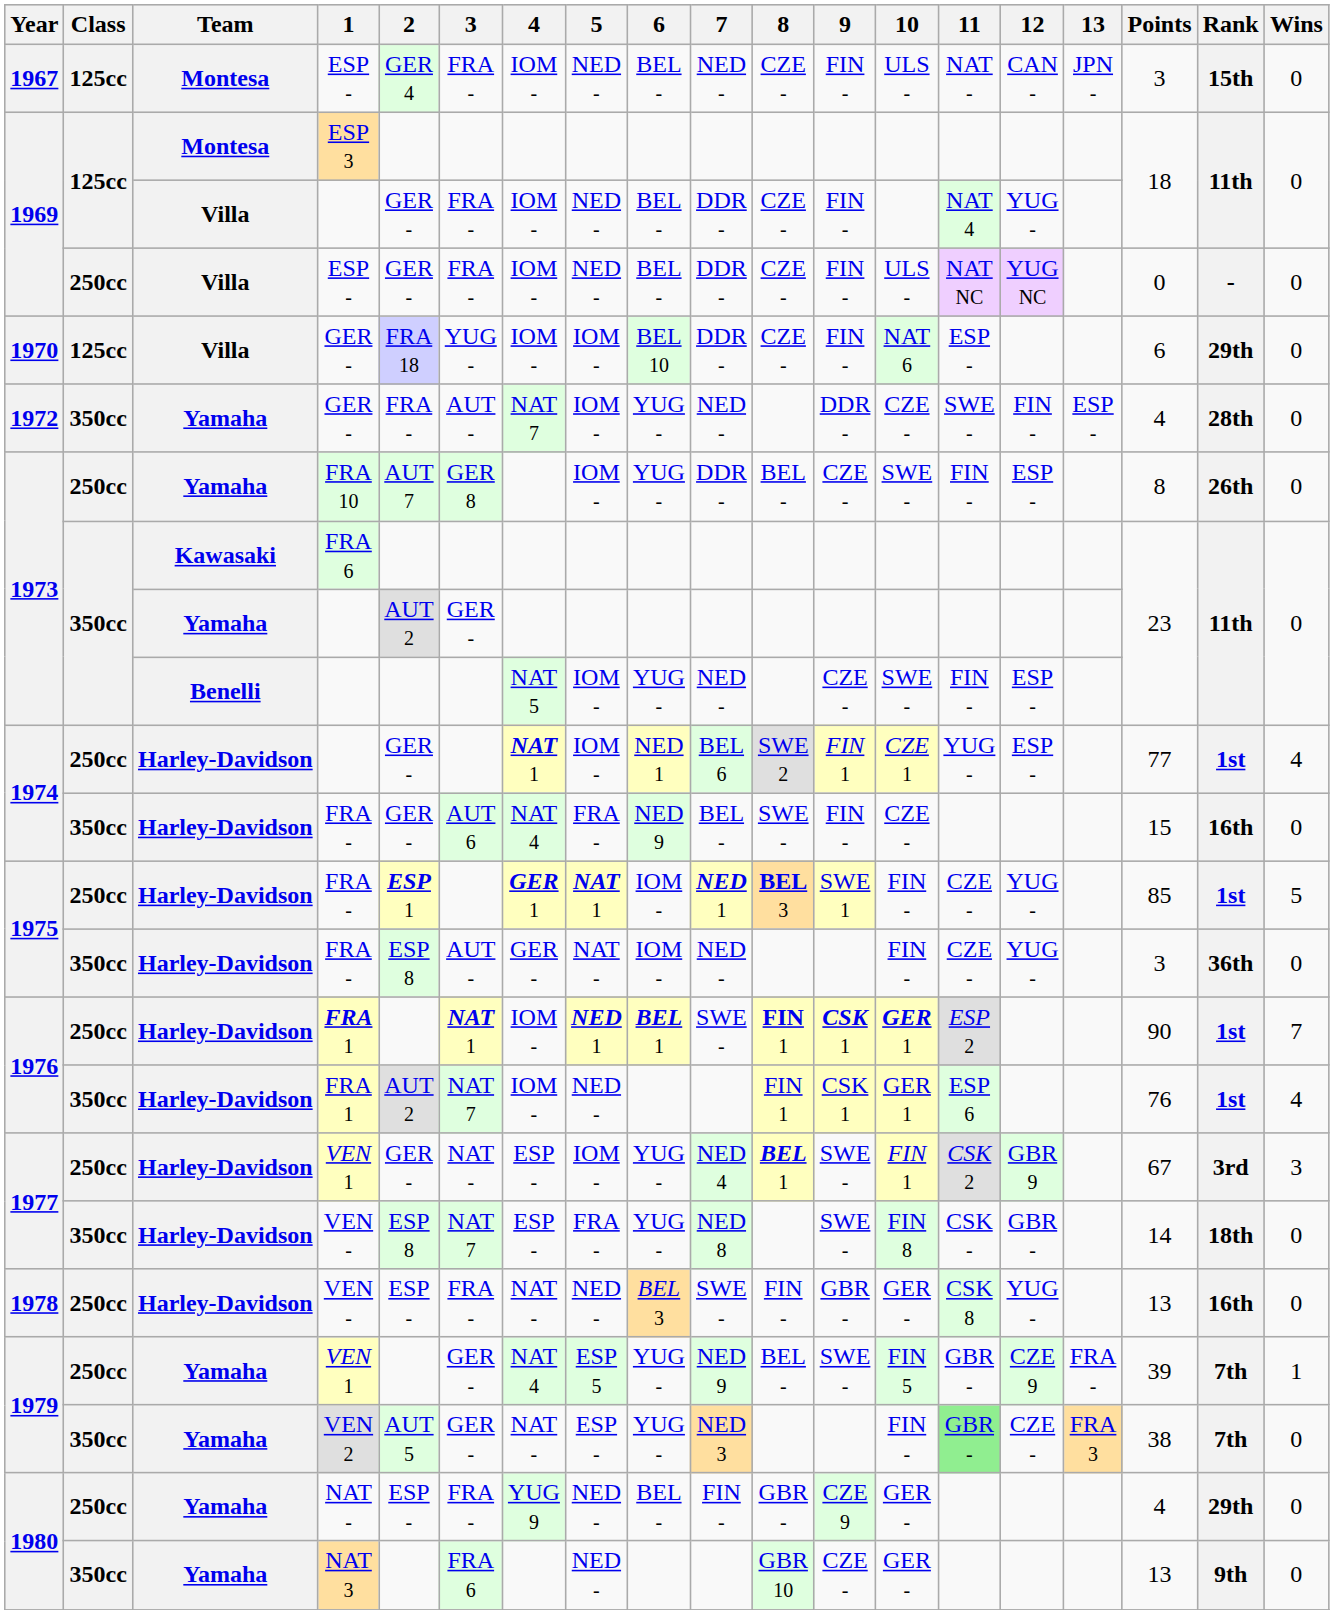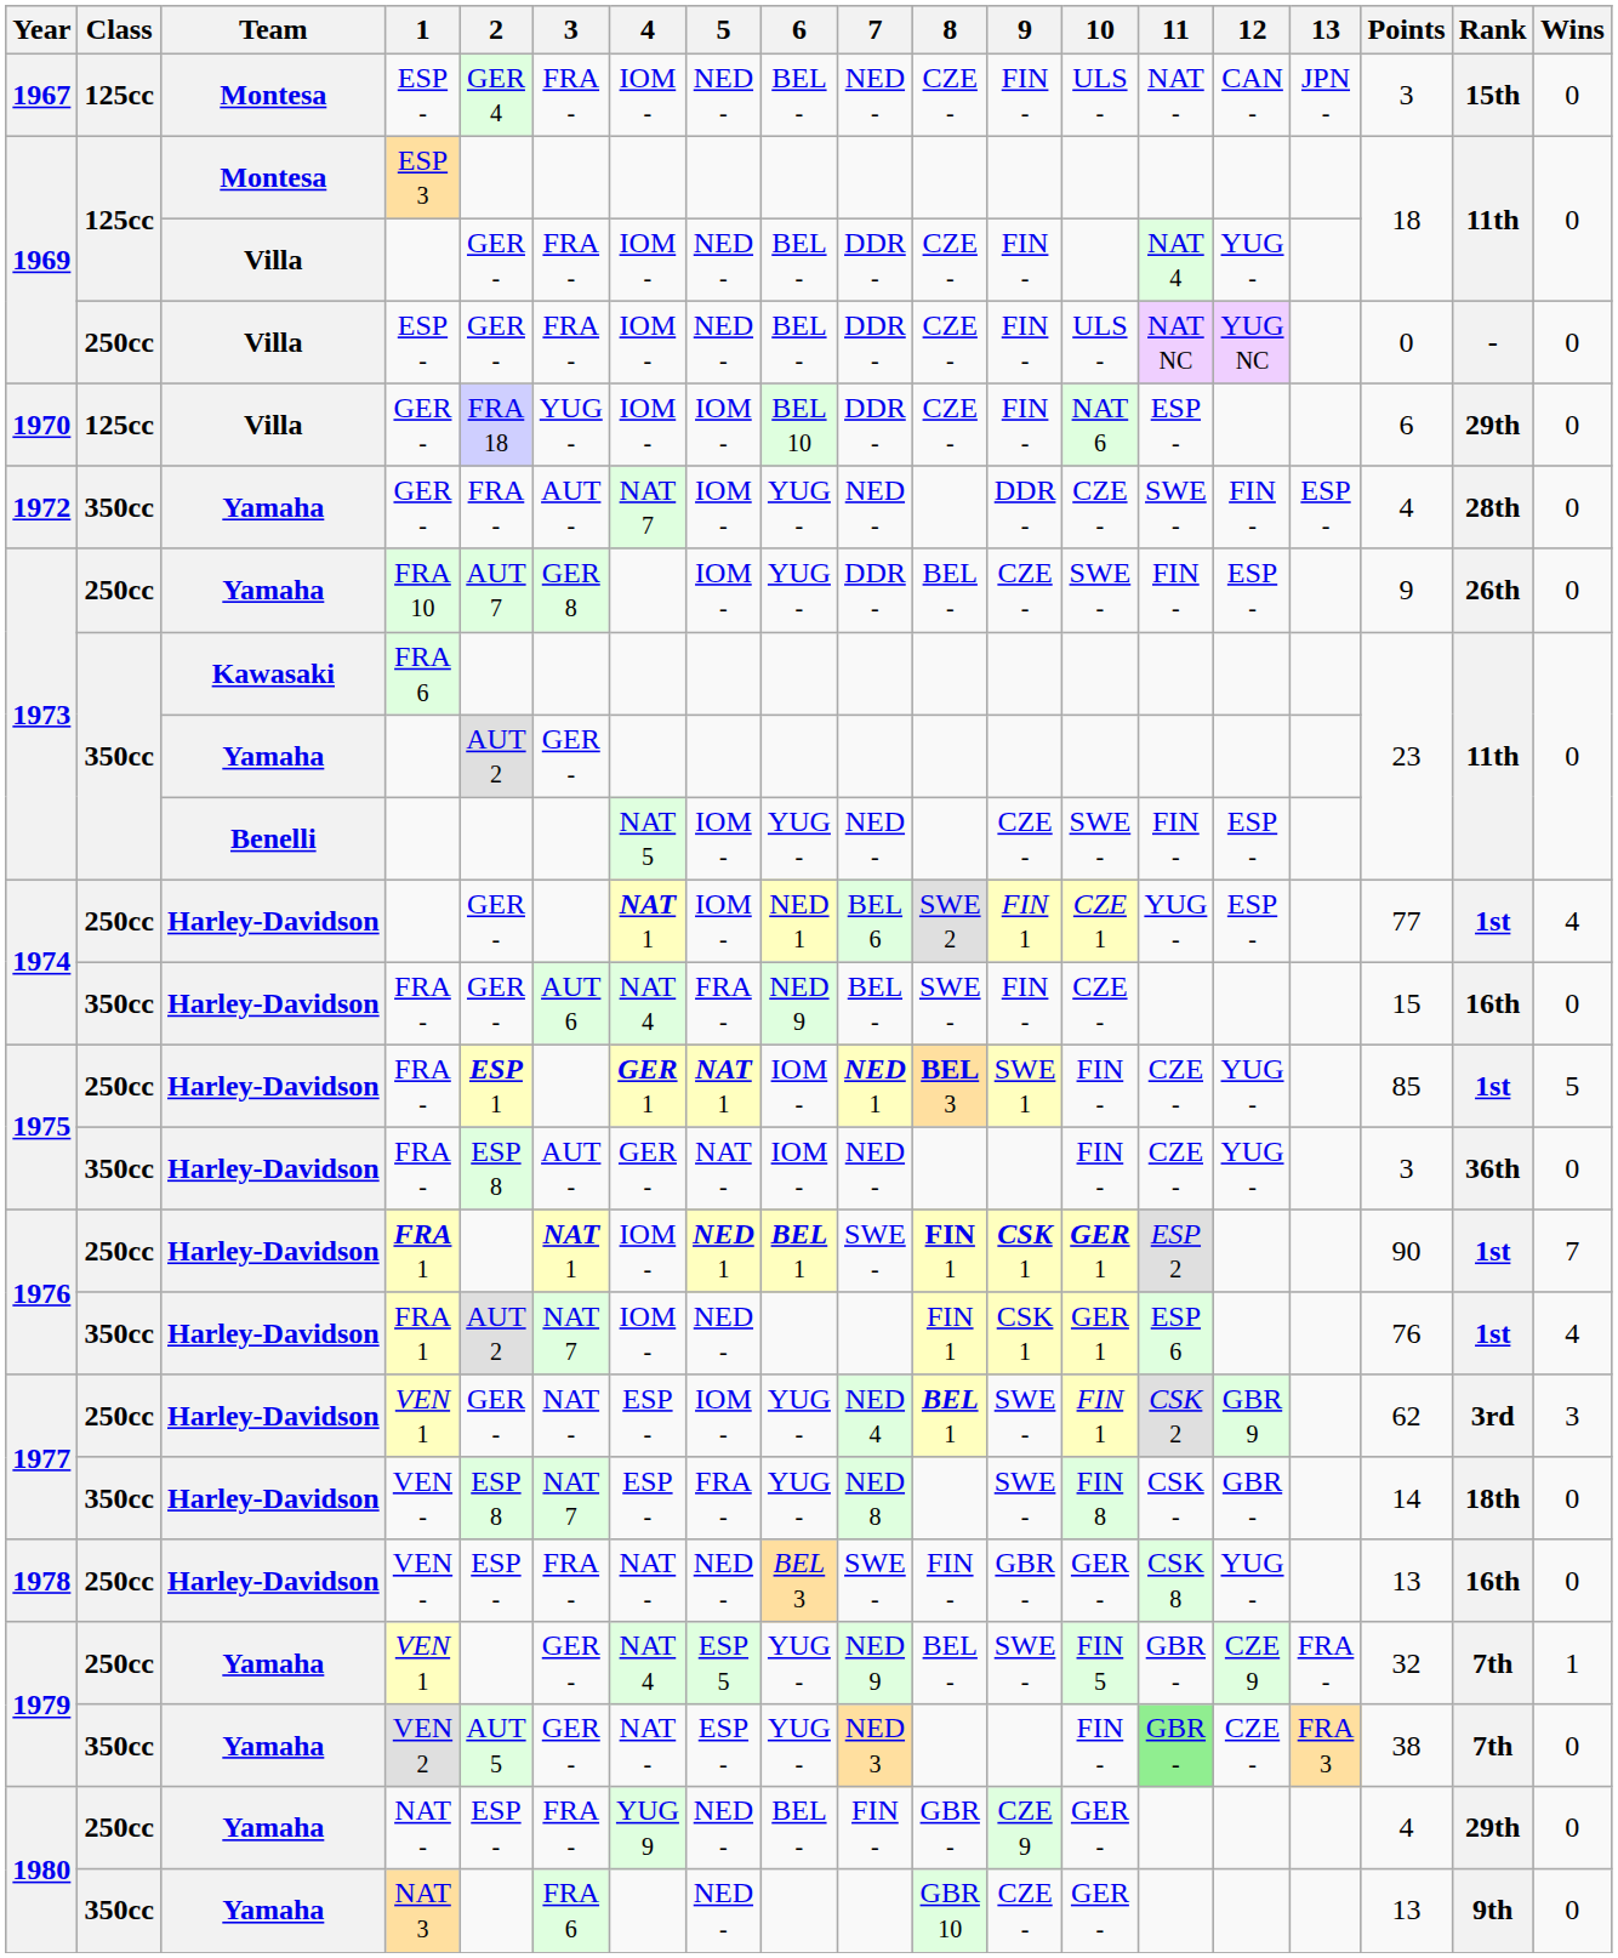 <table class="wikitable" style="text-align:center; font-size:95%">
 <tr>
 <th>Year</th>
 <th>Class</th>
 <th>Team</th>
 <th>1</th>
 <th>2</th>
 <th>3</th>
 <th>4</th>
 <th>5</th>
 <th>6</th>
 <th>7</th>
 <th>8</th>
 <th>9</th>
 <th>10</th>
 <th>11</th>
 <th>12</th>
 <th>13</th>
 <th>Points</th>
 <th>Rank</th>
 <th>Wins</th>
 </tr>
 <tr>
 <th><a href='#'>1967</a></th>
 <th>125cc</th>
 <th><a href='#'>Montesa</a></th>
 <td><a href='#'>ESP</a><br><small>-</small></td>
 <td style="background:#DFFFDF;"><a href='#'>GER</a><br><small>4</small></td>
 <td><a href='#'>FRA</a><br><small>-</small></td>
 <td><a href='#'>IOM</a><br><small>-</small></td>
 <td><a href='#'>NED</a><br><small>-</small></td>
 <td><a href='#'>BEL</a><br><small>-</small></td>
 <td><a href='#'>NED</a><br><small>-</small></td>
 <td><a href='#'>CZE</a><br><small>-</small></td>
 <td><a href='#'>FIN</a><br><small>-</small></td>
 <td><a href='#'>ULS</a><br><small>-</small></td>
 <td><a href='#'>NAT</a><br><small>-</small></td>
 <td><a href='#'>CAN</a><br><small>-</small></td>
 <td><a href='#'>JPN</a><br><small>-</small></td>
 <td>3</td>
 <th>15th</th>
 <td>0</td>
 </tr>
 <tr>
 <th rowspan=3><a href='#'>1969</a></th>
 <th rowspan=2>125cc</th>
 <th><a href='#'>Montesa</a></th>
 <td style="background:#FFDF9F;"><a href='#'>ESP</a><br><small>3</small></td>
 <td></td>
 <td></td>
 <td></td>
 <td></td>
 <td></td>
 <td></td>
 <td></td>
 <td></td>
 <td></td>
 <td></td>
 <td></td>
 <td></td>
 <td rowspan=2>18</td>
 <th rowspan=2>11th</th>
 <td rowspan=2>0</td>
 </tr>
 <tr>
 <th>Villa</th>
 <td></td>
 <td><a href='#'>GER</a><br><small>-</small></td>
 <td><a href='#'>FRA</a><br><small>-</small></td>
 <td><a href='#'>IOM</a><br><small>-</small></td>
 <td><a href='#'>NED</a><br><small>-</small></td>
 <td><a href='#'>BEL</a><br><small>-</small></td>
 <td><a href='#'>DDR</a><br><small>-</small></td>
 <td><a href='#'>CZE</a><br><small>-</small></td>
 <td><a href='#'>FIN</a><br><small>-</small></td>
 <td></td>
 <td style="background:#DFFFDF;"><a href='#'>NAT</a><br><small>4</small></td>
 <td><a href='#'>YUG</a><br><small>-</small></td>
 <td></td>
 </tr>
 <tr>
 <th>250cc</th>
 <th>Villa</th>
 <td><a href='#'>ESP</a><br><small>-</small></td>
 <td><a href='#'>GER</a><br><small>-</small></td>
 <td><a href='#'>FRA</a><br><small>-</small></td>
 <td><a href='#'>IOM</a><br><small>-</small></td>
 <td><a href='#'>NED</a><br><small>-</small></td>
 <td><a href='#'>BEL</a><br><small>-</small></td>
 <td><a href='#'>DDR</a><br><small>-</small></td>
 <td><a href='#'>CZE</a><br><small>-</small></td>
 <td><a href='#'>FIN</a><br><small>-</small></td>
 <td><a href='#'>ULS</a><br><small>-</small></td>
 <td style="background:#EFCFFF;"><a href='#'>NAT</a><br><small>NC</small></td>
 <td style="background:#EFCFFF;"><a href='#'>YUG</a><br><small>NC</small></td>
 <td></td>
 <td>0</td>
 <th>-</th>
 <td>0</td>
 </tr>
 <tr>
 <th><a href='#'>1970</a></th>
 <th>125cc</th>
 <th>Villa</th>
 <td><a href='#'>GER</a><br><small>-</small></td>
 <td style="background:#cfcfff;"><a href='#'>FRA</a><br><small>18</small></td>
 <td><a href='#'>YUG</a><br><small>-</small></td>
 <td><a href='#'>IOM</a><br><small>-</small></td>
 <td><a href='#'>IOM</a><br><small>-</small></td>
 <td style="background:#DFFFDF;"><a href='#'>BEL</a><br><small>10</small></td>
 <td><a href='#'>DDR</a><br><small>-</small></td>
 <td><a href='#'>CZE</a><br><small>-</small></td>
 <td><a href='#'>FIN</a><br><small>-</small></td>
 <td style="background:#DFFFDF;"><a href='#'>NAT</a><br><small>6</small></td>
 <td><a href='#'>ESP</a><br><small>-</small></td>
 <td></td>
 <td></td>
 <td>6</td>
 <th>29th</th>
 <td>0</td>
 </tr>
 <tr>
 <th><a href='#'>1972</a></th>
 <th>350cc</th>
 <th><a href='#'>Yamaha</a></th>
 <td><a href='#'>GER</a><br><small>-</small></td>
 <td><a href='#'>FRA</a><br><small>-</small></td>
 <td><a href='#'>AUT</a><br><small>-</small></td>
 <td style="background:#DFFFDF;"><a href='#'>NAT</a><br><small>7</small></td>
 <td><a href='#'>IOM</a><br><small>-</small></td>
 <td><a href='#'>YUG</a><br><small>-</small></td>
 <td><a href='#'>NED</a><br><small>-</small></td>
 <td></td>
 <td><a href='#'>DDR</a><br><small>-</small></td>
 <td><a href='#'>CZE</a><br><small>-</small></td>
 <td><a href='#'>SWE</a><br><small>-</small></td>
 <td><a href='#'>FIN</a><br><small>-</small></td>
 <td><a href='#'>ESP</a><br><small>-</small></td>
 <td>4</td>
 <th>28th</th>
 <td>0</td>
 </tr>
 <tr>
 <th rowspan=4><a href='#'>1973</a></th>
 <th>250cc</th>
 <th><a href='#'>Yamaha</a></th>
 <td style="background:#DFFFDF;"><a href='#'>FRA</a><br><small>10</small></td>
 <td style="background:#DFFFDF;"><a href='#'>AUT</a><br><small>7</small></td>
 <td style="background:#DFFFDF;"><a href='#'>GER</a><br><small>8</small></td>
 <td></td>
 <td><a href='#'>IOM</a><br><small>-</small></td>
 <td><a href='#'>YUG</a><br><small>-</small></td>
 <td><a href='#'>DDR</a><br><small>-</small></td>
 <td><a href='#'>BEL</a><br><small>-</small></td>
 <td><a href='#'>CZE</a><br><small>-</small></td>
 <td><a href='#'>SWE</a><br><small>-</small></td>
 <td><a href='#'>FIN</a><br><small>-</small></td>
 <td><a href='#'>ESP</a><br><small>-</small></td>
 <td></td>
-<td>8</td>
+<td>9</td>
 <th>26th</th>
 <td>0</td>
 </tr>
 <tr>
 <th rowspan=3>350cc</th>
 <th><a href='#'>Kawasaki</a></th>
 <td style="background:#DFFFDF;"><a href='#'>FRA</a><br><small>6</small></td>
 <td></td>
 <td></td>
 <td></td>
 <td></td>
 <td></td>
 <td></td>
 <td></td>
 <td></td>
 <td></td>
 <td></td>
 <td></td>
 <td></td>
 <td rowspan=3>23</td>
 <th rowspan=3>11th</th>
 <td rowspan=3>0</td>
 </tr>
 <tr>
 <th><a href='#'>Yamaha</a></th>
 <td></td>
 <td style="background:#DFDFDF;"><a href='#'>AUT</a><br><small>2</small></td>
 <td><a href='#'>GER</a><br><small>-</small></td>
 <td></td>
 <td></td>
 <td></td>
 <td></td>
 <td></td>
 <td></td>
 <td></td>
 <td></td>
 <td></td>
 <td></td>
 </tr>
 <tr>
 <th><a href='#'>Benelli</a></th>
 <td></td>
 <td></td>
 <td></td>
 <td style="background:#DFFFDF;"><a href='#'>NAT</a><br><small>5</small></td>
 <td><a href='#'>IOM</a><br><small>-</small></td>
 <td><a href='#'>YUG</a><br><small>-</small></td>
 <td><a href='#'>NED</a><br><small>-</small></td>
 <td></td>
 <td><a href='#'>CZE</a><br><small>-</small></td>
 <td><a href='#'>SWE</a><br><small>-</small></td>
 <td><a href='#'>FIN</a><br><small>-</small></td>
 <td><a href='#'>ESP</a><br><small>-</small></td>
 <td></td>
 </tr>
 <tr>
 <th rowspan=2><a href='#'>1974</a></th>
 <th>250cc</th>
 <th><a href='#'>Harley-Davidson</a></th>
 <td></td>
 <td><a href='#'>GER</a><br><small>-</small></td>
 <td></td>
 <td style="background:#FFFFBF;"><strong><em><a href='#'>NAT</a></em></strong><br><small>1</small></td>
 <td><a href='#'>IOM</a><br><small>-</small></td>
 <td style="background:#FFFFBF;"><a href='#'>NED</a><br><small>1</small></td>
 <td style="background:#DFFFDF;"><a href='#'>BEL</a><br><small>6</small></td>
 <td style="background:#DFDFDF;"><a href='#'>SWE</a><br><small>2</small></td>
 <td style="background:#FFFFBF;"><em><a href='#'>FIN</a></em><br><small>1</small></td>
 <td style="background:#FFFFBF;"><em><a href='#'>CZE</a></em><br><small>1</small></td>
 <td><a href='#'>YUG</a><br><small>-</small></td>
 <td><a href='#'>ESP</a><br><small>-</small></td>
 <td></td>
 <td>77</td>
 <th><a href='#'>1st</a></th>
 <td>4</td>
 </tr>
 <tr>
 <th>350cc</th>
 <th><a href='#'>Harley-Davidson</a></th>
 <td><a href='#'>FRA</a><br><small>-</small></td>
 <td><a href='#'>GER</a><br><small>-</small></td>
 <td style="background:#DFFFDF;"><a href='#'>AUT</a><br><small>6</small></td>
 <td style="background:#DFFFDF;"><a href='#'>NAT</a><br><small>4</small></td>
 <td><a href='#'>FRA</a><br><small>-</small></td>
 <td style="background:#DFFFDF;"><a href='#'>NED</a><br><small>9</small></td>
 <td><a href='#'>BEL</a><br><small>-</small></td>
 <td><a href='#'>SWE</a><br><small>-</small></td>
 <td><a href='#'>FIN</a><br><small>-</small></td>
 <td><a href='#'>CZE</a><br><small>-</small></td>
 <td></td>
 <td></td>
 <td></td>
 <td>15</td>
 <th>16th</th>
 <td>0</td>
 </tr>
 <tr>
 <th rowspan=2><a href='#'>1975</a></th>
 <th>250cc</th>
 <th><a href='#'>Harley-Davidson</a></th>
 <td><a href='#'>FRA</a><br><small>-</small></td>
 <td style="background:#FFFFBF;"><strong><em><a href='#'>ESP</a></em></strong><br><small>1</small></td>
 <td></td>
 <td style="background:#FFFFBF;"><strong><em><a href='#'>GER</a></em></strong><br><small>1</small></td>
 <td style="background:#FFFFBF;"><strong><em><a href='#'>NAT</a></em></strong><br><small>1</small></td>
 <td><a href='#'>IOM</a><br><small>-</small></td>
 <td style="background:#FFFFBF;"><strong><em><a href='#'>NED</a></em></strong><br><small>1</small></td>
 <td style="background:#FFDF9F;"><strong><a href='#'>BEL</a></strong><br><small>3</small></td>
 <td style="background:#FFFFBF;"><a href='#'>SWE</a><br><small>1</small></td>
 <td><a href='#'>FIN</a><br><small>-</small></td>
 <td><a href='#'>CZE</a><br><small>-</small></td>
 <td><a href='#'>YUG</a><br><small>-</small></td>
 <td></td>
 <td>85</td>
 <th><a href='#'>1st</a></th>
 <td>5</td>
 </tr>
 <tr>
 <th>350cc</th>
 <th><a href='#'>Harley-Davidson</a></th>
 <td><a href='#'>FRA</a><br><small>-</small></td>
 <td style="background:#DFFFDF;"><a href='#'>ESP</a><br><small>8</small></td>
 <td><a href='#'>AUT</a><br><small>-</small></td>
 <td><a href='#'>GER</a><br><small>-</small></td>
 <td><a href='#'>NAT</a><br><small>-</small></td>
 <td><a href='#'>IOM</a><br><small>-</small></td>
 <td><a href='#'>NED</a><br><small>-</small></td>
 <td></td>
 <td></td>
 <td><a href='#'>FIN</a><br><small>-</small></td>
 <td><a href='#'>CZE</a><br><small>-</small></td>
 <td><a href='#'>YUG</a><br><small>-</small></td>
 <td></td>
 <td>3</td>
 <th>36th</th>
 <td>0</td>
 </tr>
 <tr>
 <th rowspan=2><a href='#'>1976</a></th>
 <th>250cc</th>
 <th><a href='#'>Harley-Davidson</a></th>
 <td style="background:#FFFFBF;"><strong><em><a href='#'>FRA</a></em></strong><br><small>1</small></td>
 <td></td>
 <td style="background:#FFFFBF;"><strong><em><a href='#'>NAT</a></em></strong><br><small>1</small></td>
 <td><a href='#'>IOM</a><br><small>-</small></td>
 <td style="background:#FFFFBF;"><strong><em><a href='#'>NED</a></em></strong><br><small>1</small></td>
 <td style="background:#FFFFBF;"><strong><em><a href='#'>BEL</a></em></strong><br><small>1</small></td>
 <td><a href='#'>SWE</a><br><small>-</small></td>
 <td style="background:#FFFFBF;"><strong><a href='#'>FIN</a></strong><br><small>1</small></td>
 <td style="background:#FFFFBF;"><strong><em><a href='#'>CSK</a></em></strong><br><small>1</small></td>
 <td style="background:#FFFFBF;"><strong><em><a href='#'>GER</a></em></strong><br><small>1</small></td>
 <td style="background:#DFDFDF;"><em><a href='#'>ESP</a></em><br><small>2</small></td>
 <td></td>
 <td></td>
 <td>90</td>
 <th><a href='#'>1st</a></th>
 <td>7</td>
 </tr>
 <tr>
 <th>350cc</th>
 <th><a href='#'>Harley-Davidson</a></th>
 <td style="background:#FFFFBF;"><a href='#'>FRA</a><br><small>1</small></td>
 <td style="background:#DFDFDF;"><a href='#'>AUT</a><br><small>2</small></td>
 <td style="background:#DFFFDF;"><a href='#'>NAT</a><br><small>7</small></td>
 <td><a href='#'>IOM</a><br><small>-</small></td>
 <td><a href='#'>NED</a><br><small>-</small></td>
 <td></td>
 <td></td>
 <td style="background:#FFFFBF;"><a href='#'>FIN</a><br><small>1</small></td>
 <td style="background:#FFFFBF;"><a href='#'>CSK</a><br><small>1</small></td>
 <td style="background:#FFFFBF;"><a href='#'>GER</a><br><small>1</small></td>
 <td style="background:#DFFFDF;"><a href='#'>ESP</a><br><small>6</small></td>
 <td></td>
 <td></td>
 <td>76</td>
 <th><a href='#'>1st</a></th>
 <td>4</td>
 </tr>
 <tr>
 <th rowspan=2><a href='#'>1977</a></th>
 <th>250cc</th>
 <th><a href='#'>Harley-Davidson</a></th>
 <td style="background:#FFFFBF;"><em><a href='#'>VEN</a></em><br><small>1</small></td>
 <td><a href='#'>GER</a><br><small>-</small></td>
 <td><a href='#'>NAT</a><br><small>-</small></td>
 <td><a href='#'>ESP</a><br><small>-</small></td>
 <td><a href='#'>IOM</a><br><small>-</small></td>
 <td><a href='#'>YUG</a><br><small>-</small></td>
 <td style="background:#DFFFDF;"><a href='#'>NED</a><br><small>4</small></td>
 <td style="background:#FFFFBF;"><strong><em><a href='#'>BEL</a></em></strong><br><small>1</small></td>
 <td><a href='#'>SWE</a><br><small>-</small></td>
 <td style="background:#FFFFBF;"><em><a href='#'>FIN</a></em><br><small>1</small></td>
 <td style="background:#DFDFDF;"><em><a href='#'>CSK</a></em><br><small>2</small></td>
 <td style="background:#DFFFDF;"><a href='#'>GBR</a><br><small>9</small></td>
 <td></td>
-<td>67</td>
+<td>62</td>
 <th>3rd</th>
 <td>3</td>
 </tr>
 <tr>
 <th>350cc</th>
 <th><a href='#'>Harley-Davidson</a></th>
 <td><a href='#'>VEN</a><br><small>-</small></td>
 <td style="background:#DFFFDF;"><a href='#'>ESP</a><br><small>8</small></td>
 <td style="background:#DFFFDF;"><a href='#'>NAT</a><br><small>7</small></td>
 <td><a href='#'>ESP</a><br><small>-</small></td>
 <td><a href='#'>FRA</a><br><small>-</small></td>
 <td><a href='#'>YUG</a><br><small>-</small></td>
 <td style="background:#DFFFDF;"><a href='#'>NED</a><br><small>8</small></td>
 <td></td>
 <td><a href='#'>SWE</a><br><small>-</small></td>
 <td style="background:#DFFFDF;"><a href='#'>FIN</a><br><small>8</small></td>
 <td><a href='#'>CSK</a><br><small>-</small></td>
 <td><a href='#'>GBR</a><br><small>-</small></td>
 <td></td>
 <td>14</td>
 <th>18th</th>
 <td>0</td>
 </tr>
 <tr>
 <th><a href='#'>1978</a></th>
 <th>250cc</th>
 <th><a href='#'>Harley-Davidson</a></th>
 <td><a href='#'>VEN</a><br><small>-</small></td>
 <td><a href='#'>ESP</a><br><small>-</small></td>
 <td><a href='#'>FRA</a><br><small>-</small></td>
 <td><a href='#'>NAT</a><br><small>-</small></td>
 <td><a href='#'>NED</a><br><small>-</small></td>
 <td style="background:#FFDF9F;"><em><a href='#'>BEL</a></em><br><small>3</small></td>
 <td><a href='#'>SWE</a><br><small>-</small></td>
 <td><a href='#'>FIN</a><br><small>-</small></td>
 <td><a href='#'>GBR</a><br><small>-</small></td>
 <td><a href='#'>GER</a><br><small>-</small></td>
 <td style="background:#DFFFDF;"><a href='#'>CSK</a><br><small>8</small></td>
 <td><a href='#'>YUG</a><br><small>-</small></td>
 <td></td>
 <td>13</td>
 <th>16th</th>
 <td>0</td>
 </tr>
 <tr>
 <th rowspan=2><a href='#'>1979</a></th>
 <th>250cc</th>
 <th><a href='#'>Yamaha</a></th>
 <td style="background:#FFFFBF;"><em><a href='#'>VEN</a></em><br><small>1</small></td>
 <td></td>
 <td><a href='#'>GER</a><br><small>-</small></td>
 <td style="background:#DFFFDF;"><a href='#'>NAT</a><br><small>4</small></td>
 <td style="background:#DFFFDF;"><a href='#'>ESP</a><br><small>5</small></td>
 <td><a href='#'>YUG</a><br><small>-</small></td>
 <td style="background:#DFFFDF;"><a href='#'>NED</a><br><small>9</small></td>
 <td><a href='#'>BEL</a><br><small>-</small></td>
 <td><a href='#'>SWE</a><br><small>-</small></td>
 <td style="background:#DFFFDF;"><a href='#'>FIN</a><br><small>5</small></td>
 <td><a href='#'>GBR</a><br><small>-</small></td>
 <td style="background:#DFFFDF;"><a href='#'>CZE</a><br><small>9</small></td>
 <td><a href='#'>FRA</a><br><small>-</small></td>
-<td>39</td>
+<td>32</td>
 <th>7th</th>
 <td>1</td>
 </tr>
 <tr>
 <th>350cc</th>
 <th><a href='#'>Yamaha</a></th>
 <td style="background:#DFDFDF;"><a href='#'>VEN</a><br><small>2</small></td>
 <td style="background:#DFFFDF;"><a href='#'>AUT</a><br><small>5</small></td>
 <td><a href='#'>GER</a><br><small>-</small></td>
 <td><a href='#'>NAT</a><br><small>-</small></td>
 <td><a href='#'>ESP</a><br><small>-</small></td>
 <td><a href='#'>YUG</a><br><small>-</small></td>
 <td style="background:#FFDF9F;"><a href='#'>NED</a><br><small>3</small></td>
 <td></td>
 <td></td>
 <td><a href='#'>FIN</a><br><small>-</small></td>
 <td style="background: lightgreen;"><a href='#'>GBR</a><br><small>-</small></td>
 <td><a href='#'>CZE</a><br><small>-</small></td>
 <td style="background:#FFDF9F;"><a href='#'>FRA</a><br><small>3</small></td>
 <td>38</td>
 <th>7th</th>
 <td>0</td>
 </tr>
 <tr>
 <th rowspan=2><a href='#'>1980</a></th>
 <th>250cc</th>
 <th><a href='#'>Yamaha</a></th>
 <td><a href='#'>NAT</a><br><small>-</small></td>
 <td><a href='#'>ESP</a><br><small>-</small></td>
 <td><a href='#'>FRA</a><br><small>-</small></td>
 <td style="background:#DFFFDF;"><a href='#'>YUG</a><br><small>9</small></td>
 <td><a href='#'>NED</a><br><small>-</small></td>
 <td><a href='#'>BEL</a><br><small>-</small></td>
 <td><a href='#'>FIN</a><br><small>-</small></td>
 <td><a href='#'>GBR</a><br><small>-</small></td>
 <td style="background:#DFFFDF;"><a href='#'>CZE</a><br><small>9</small></td>
 <td><a href='#'>GER</a><br><small>-</small></td>
 <td></td>
 <td></td>
 <td></td>
 <td>4</td>
 <th>29th</th>
 <td>0</td>
 </tr>
 <tr>
 <th>350cc</th>
 <th><a href='#'>Yamaha</a></th>
 <td style="background:#FFDF9F;"><a href='#'>NAT</a><br><small>3</small></td>
 <td></td>
 <td style="background:#DFFFDF;"><a href='#'>FRA</a><br><small>6</small></td>
 <td></td>
 <td><a href='#'>NED</a><br><small>-</small></td>
 <td></td>
 <td></td>
 <td style="background:#DFFFDF;"><a href='#'>GBR</a><br><small>10</small></td>
 <td><a href='#'>CZE</a><br><small>-</small></td>
 <td><a href='#'>GER</a><br><small>-</small></td>
 <td></td>
 <td></td>
 <td></td>
 <td>13</td>
 <th>9th</th>
 <td>0</td>
 </tr>
 <tr>
 </tr>
 </table>
